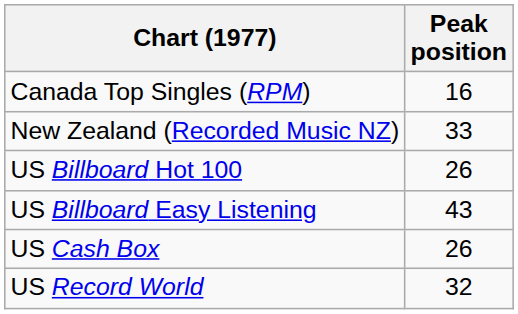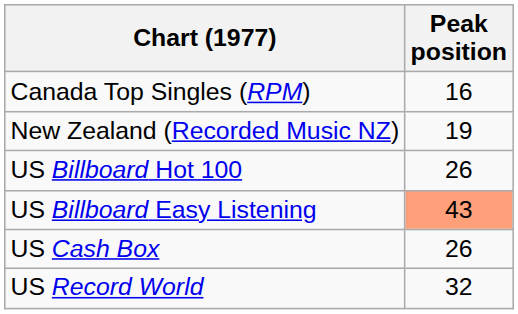 <table class="wikitable sortable">
 <tr>
 <th>Chart (1977)</th>
 <th>Peak<br>position</th>
 </tr>
 <tr>
 <td>Canada Top Singles (<a href='#'><em>RPM</em></a>)</td>
 <td align="center">16</td>
 </tr>
 <tr>
 <td>New Zealand (<a href='#'>Recorded Music NZ</a>)</td>
-<td align="center">33</td>
+<td align="center">19</td>
 </tr>
 <tr>
 <td>US <a href='#'><em>Billboard</em> Hot 100</a></td>
 <td align="center">26</td>
 </tr>
 <tr>
 <td>US <a href='#'><em>Billboard</em> Easy Listening</a></td>
-<td align="center">43</td>
+<td align="center" style="background: lightsalmon;">43</td>
 </tr>
 <tr>
 <td>US <em><a href='#'>Cash Box</a></em></td>
 <td align="center">26</td>
 </tr>
 <tr>
 <td>US <em><a href='#'>Record World</a></em></td>
 <td align="center">32</td>
 </tr>
 </table>
